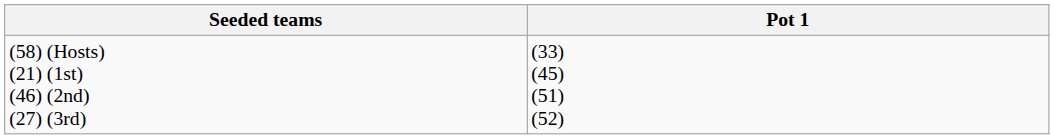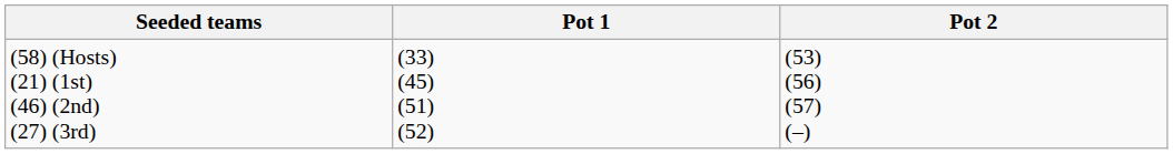 <table class="wikitable" width=850>
 <tr>
 <th width=25%>Seeded teams</th>
 <th width=25%>Pot 1</th>
+<th width=25%>Pot 2</th>
 </tr>
 <tr>
 <td valign=top> (58) (Hosts) <br>  (21) (1st) <br>  (46) (2nd) <br>  (27) (3rd)</td>
 <td valign=top> (33) <br>  (45) <br>  (51) <br>  (52)</td>
+<td valign=top> (53) <br>  (56) <br>  (57) <br>  (–)</td>
 </tr>
 </table>
